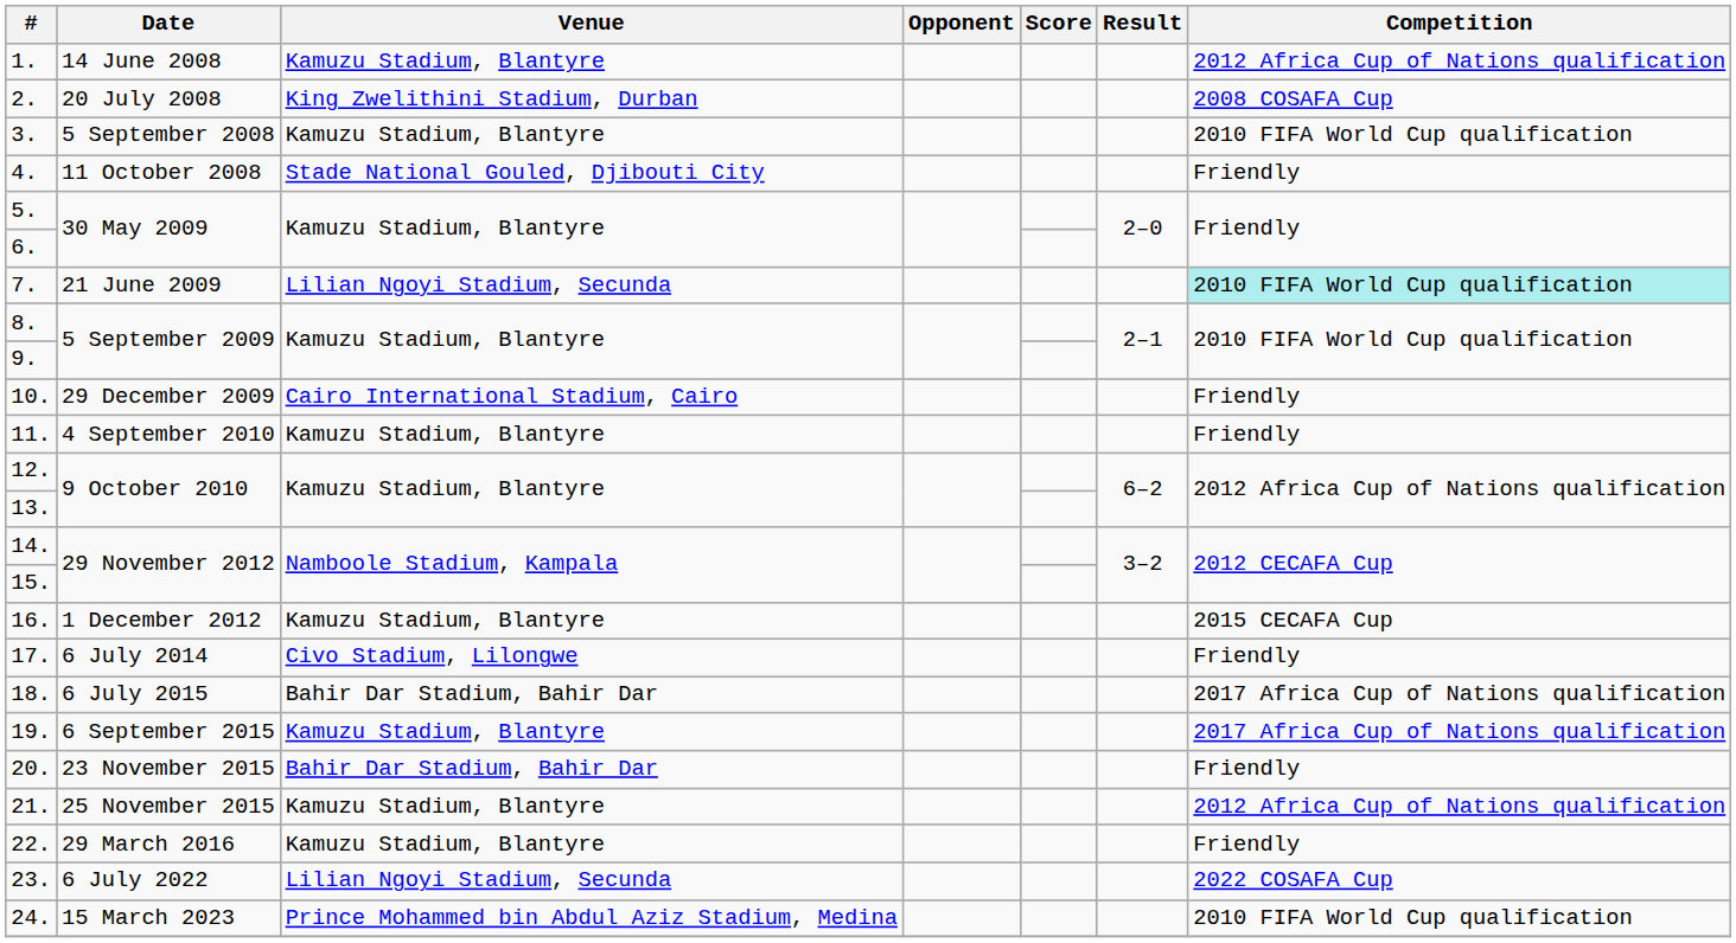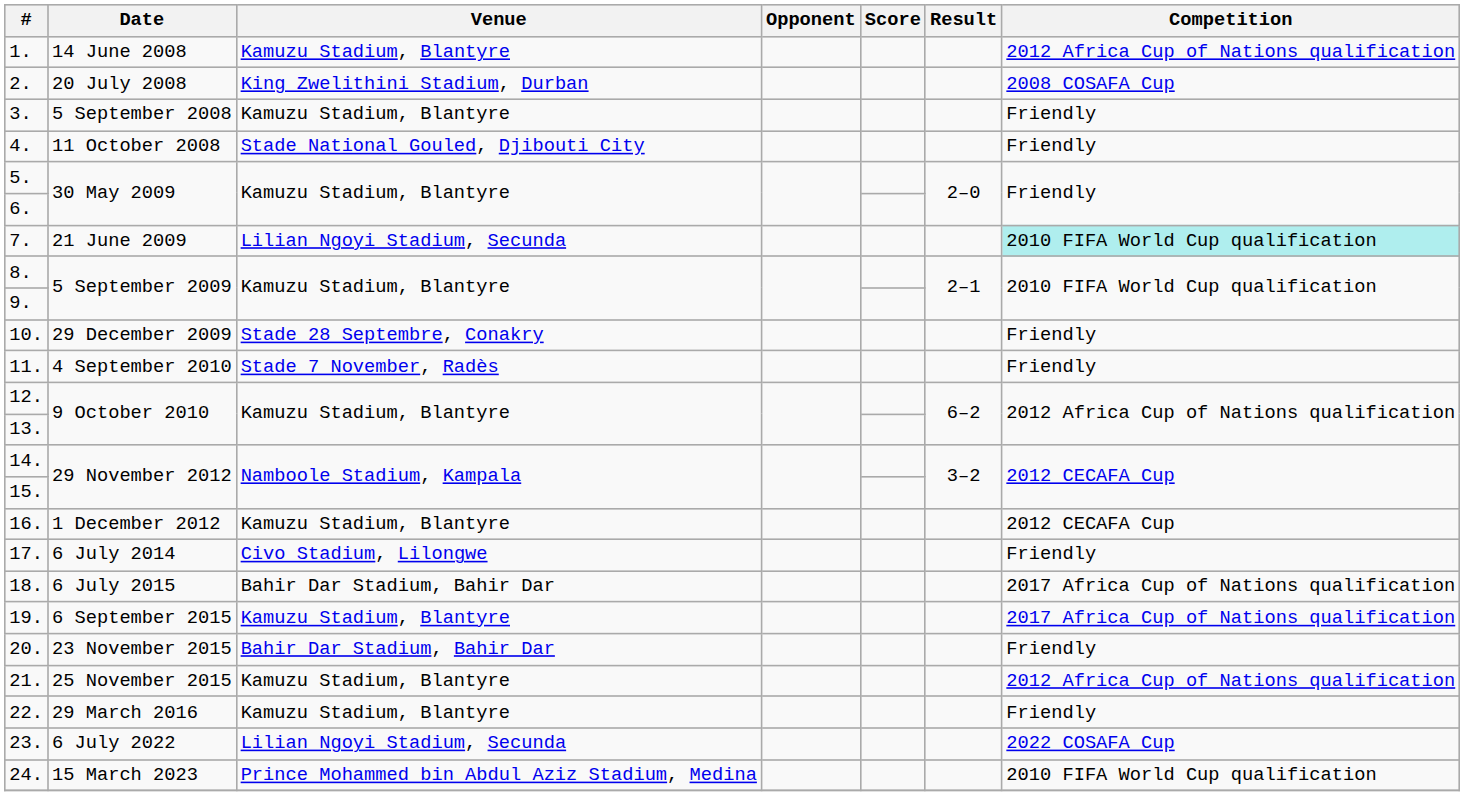 <table class="wikitable collapsible collapsed" style="font-size:90%">
 <tr>
 <th>#</th>
 <th>Date</th>
 <th>Venue</th>
 <th>Opponent</th>
 <th>Score</th>
 <th>Result</th>
 <th>Competition</th>
 </tr>
 <tr>
 <td>1.</td>
 <td>14 June 2008</td>
 <td><a href='#'>Kamuzu Stadium</a>, <a href='#'>Blantyre</a></td>
 <td></td>
 <td></td>
 <td></td>
 <td><a href='#'>2012 Africa Cup of Nations qualification</a></td>
 </tr>
 <tr>
 <td>2.</td>
 <td>20 July 2008</td>
 <td><a href='#'>King Zwelithini Stadium</a>, <a href='#'>Durban</a></td>
 <td></td>
 <td></td>
 <td></td>
 <td><a href='#'>2008 COSAFA Cup</a></td>
 </tr>
 <tr>
 <td>3.</td>
 <td>5 September 2008</td>
 <td>Kamuzu Stadium, Blantyre</td>
 <td></td>
 <td></td>
 <td></td>
-<td>2010 FIFA World Cup qualification</td>
+<td>Friendly</td>
 </tr>
 <tr>
 <td>4.</td>
 <td>11 October 2008</td>
 <td><a href='#'>Stade National Gouled</a>, <a href='#'>Djibouti City</a></td>
 <td></td>
 <td></td>
 <td></td>
 <td>Friendly</td>
 </tr>
 <tr>
 <td>5.</td>
 <td rowspan=2>30 May 2009</td>
 <td rowspan=2>Kamuzu Stadium, Blantyre</td>
 <td rowspan=2></td>
 <td></td>
 <td rowspan=2 style="text-align:center;">2–0</td>
 <td rowspan=2>Friendly</td>
 </tr>
 <tr>
 <td>6.</td>
 <td></td>
 </tr>
 <tr>
 <td>7.</td>
 <td>21 June 2009</td>
 <td><a href='#'>Lilian Ngoyi Stadium</a>, <a href='#'>Secunda</a></td>
 <td></td>
 <td></td>
 <td></td>
 <td style="background: paleturquoise;">2010 FIFA World Cup qualification</td>
 </tr>
 <tr>
 <td>8.</td>
 <td rowspan=2>5 September 2009</td>
 <td rowspan=2>Kamuzu Stadium, Blantyre</td>
 <td rowspan=2></td>
 <td></td>
 <td rowspan=2 style="text-align:center;">2–1</td>
 <td rowspan=2>2010 FIFA World Cup qualification</td>
 </tr>
 <tr>
 <td>9.</td>
 <td></td>
 </tr>
 <tr>
 <td>10.</td>
 <td>29 December 2009</td>
-<td><a href='#'>Cairo International Stadium</a>, <a href='#'>Cairo</a></td>
+<td><a href='#'>Stade 28 Septembre</a>, <a href='#'>Conakry</a></td>
 <td></td>
 <td></td>
 <td></td>
 <td>Friendly</td>
 </tr>
 <tr>
 <td>11.</td>
 <td>4 September 2010</td>
-<td>Kamuzu Stadium, Blantyre</td>
+<td><a href='#'>Stade 7 November</a>, <a href='#'>Radès</a></td>
 <td></td>
 <td></td>
 <td></td>
 <td>Friendly</td>
 </tr>
 <tr>
 <td>12.</td>
 <td rowspan=2>9 October 2010</td>
 <td rowspan=2>Kamuzu Stadium, Blantyre</td>
 <td rowspan=2></td>
 <td></td>
 <td rowspan=2 style="text-align:center;">6–2</td>
 <td rowspan=2>2012 Africa Cup of Nations qualification</td>
 </tr>
 <tr>
 <td>13.</td>
 <td></td>
 </tr>
 <tr>
 <td>14.</td>
 <td rowspan=2>29 November 2012</td>
 <td rowspan=2><a href='#'>Namboole Stadium</a>, <a href='#'>Kampala</a></td>
 <td rowspan=2></td>
 <td></td>
 <td rowspan=2 style="text-align:center;">3–2</td>
 <td rowspan=2><a href='#'>2012 CECAFA Cup</a></td>
 </tr>
 <tr>
 <td>15.</td>
 <td></td>
 </tr>
 <tr>
 <td>16.</td>
 <td>1 December 2012</td>
 <td>Kamuzu Stadium, Blantyre</td>
 <td></td>
 <td></td>
 <td></td>
-<td>2015 CECAFA Cup</td>
+<td>2012 CECAFA Cup</td>
 </tr>
 <tr>
 <td>17.</td>
 <td>6 July 2014</td>
 <td><a href='#'>Civo Stadium</a>, <a href='#'>Lilongwe</a></td>
 <td></td>
 <td></td>
 <td></td>
 <td>Friendly</td>
 </tr>
 <tr>
 <td>18.</td>
 <td>6 July 2015</td>
 <td>Bahir Dar Stadium, Bahir Dar</td>
 <td></td>
 <td></td>
 <td></td>
 <td>2017 Africa Cup of Nations qualification</td>
 </tr>
 <tr>
 <td>19.</td>
 <td>6 September 2015</td>
 <td><a href='#'>Kamuzu Stadium</a>, <a href='#'>Blantyre</a></td>
 <td></td>
 <td></td>
 <td></td>
 <td><a href='#'>2017 Africa Cup of Nations qualification</a></td>
 </tr>
 <tr>
 <td>20.</td>
 <td>23 November 2015</td>
 <td><a href='#'>Bahir Dar Stadium</a>, <a href='#'>Bahir Dar</a></td>
 <td></td>
 <td></td>
 <td></td>
 <td>Friendly</td>
 </tr>
 <tr>
 <td>21.</td>
 <td>25 November 2015</td>
 <td>Kamuzu Stadium, Blantyre</td>
 <td></td>
 <td></td>
 <td></td>
 <td><a href='#'>2012 Africa Cup of Nations qualification</a></td>
 </tr>
 <tr>
 <td>22.</td>
 <td>29 March 2016</td>
 <td>Kamuzu Stadium, Blantyre</td>
 <td></td>
 <td></td>
 <td></td>
 <td>Friendly</td>
 </tr>
 <tr>
 <td>23.</td>
 <td>6 July 2022</td>
 <td><a href='#'>Lilian Ngoyi Stadium</a>, <a href='#'>Secunda</a></td>
 <td></td>
 <td></td>
 <td></td>
 <td><a href='#'>2022 COSAFA Cup</a></td>
 </tr>
 <tr>
 <td>24.</td>
 <td>15 March 2023</td>
 <td><a href='#'>Prince Mohammed bin Abdul Aziz Stadium</a>, <a href='#'>Medina</a></td>
 <td></td>
 <td></td>
 <td></td>
 <td>2010 FIFA World Cup qualification</td>
 </tr>
 <tr>
 </tr>
 </table>
